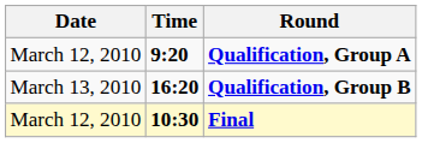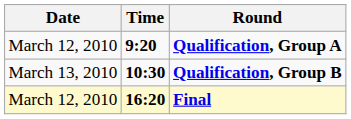 <table class="wikitable">
 <tr>
 <th>Date</th>
 <th>Time</th>
 <th>Round</th>
 </tr>
 <tr>
 <td>March 12, 2010</td>
 <td><strong>9:20</strong></td>
 <td><strong><a href='#'>Qualification</a>, Group A</strong></td>
 </tr>
 <tr>
 <td>March 13, 2010</td>
-<td><strong>16:20</strong></td>
+<td><strong>10:30</strong></td>
 <td><strong><a href='#'>Qualification</a>, Group B</strong></td>
 </tr>
 <tr style=background:lemonchiffon>
 <td>March 12, 2010</td>
-<td><strong>10:30</strong></td>
+<td><strong>16:20</strong></td>
 <td><strong><a href='#'>Final</a></strong></td>
 </tr>
 </table>
